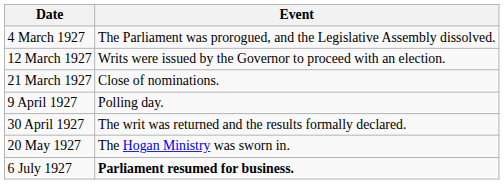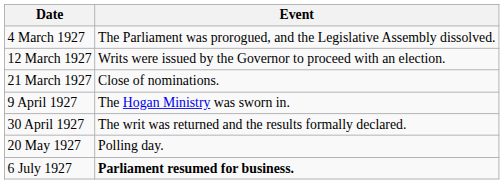 <table class="wikitable">
 <tr>
 <th>Date</th>
 <th>Event</th>
 </tr>
 <tr>
 <td>4 March 1927</td>
 <td>The Parliament was prorogued, and the Legislative Assembly dissolved.</td>
 </tr>
 <tr>
 <td>12 March 1927</td>
 <td>Writs were issued by the Governor to proceed with an election.</td>
 </tr>
 <tr>
 <td>21 March 1927</td>
 <td>Close of nominations.</td>
 </tr>
 <tr>
 <td>9 April 1927</td>
-<td>Polling day.</td>
+<td>The <a href='#'>Hogan Ministry</a> was sworn in.</td>
 </tr>
 <tr>
 <td>30 April 1927</td>
 <td>The writ was returned and the results formally declared.</td>
 </tr>
 <tr>
 <td>20 May 1927</td>
-<td>The <a href='#'>Hogan Ministry</a> was sworn in.</td>
+<td>Polling day.</td>
 </tr>
 <tr>
 <td>6 July 1927</td>
 <td><strong>Parliament resumed for business.</strong></td>
 </tr>
 </table>
